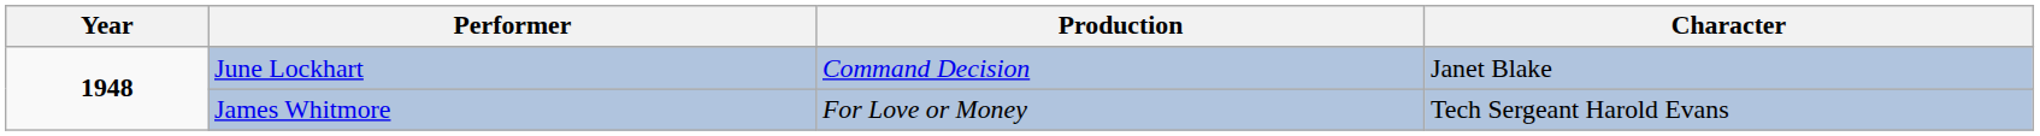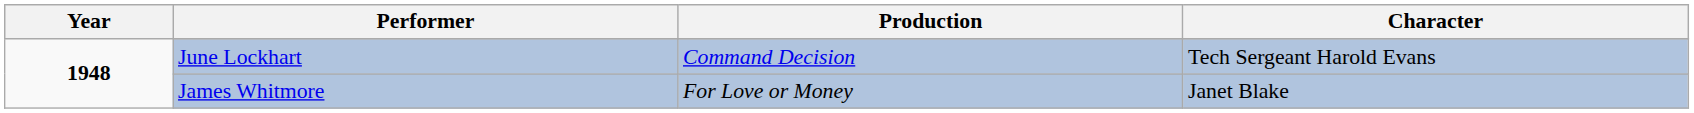 <table class="wikitable" style="width:98%;">
 <tr style="background:#bebebe;">
 <th style="width:10%;">Year</th>
 <th style="width:30%;">Performer</th>
 <th style="width:30%;">Production</th>
 <th style="width:30%;">Character</th>
 </tr>
 <tr>
 <td rowspan="4" align="center"><strong>1948</strong> <br></td>
 </tr>
 <tr style="background:#B0C4DE">
 <td><a href='#'>June Lockhart</a></td>
 <td><em><a href='#'>Command Decision</a></em></td>
-<td>Janet Blake</td>
+<td>Tech Sergeant Harold Evans</td>
 </tr>
 <tr style="background:#B0C4DE">
 <td><a href='#'>James Whitmore</a></td>
 <td><em>For Love or Money</em></td>
-<td>Tech Sergeant Harold Evans</td>
+<td>Janet Blake</td>
 </tr>
 </table>
